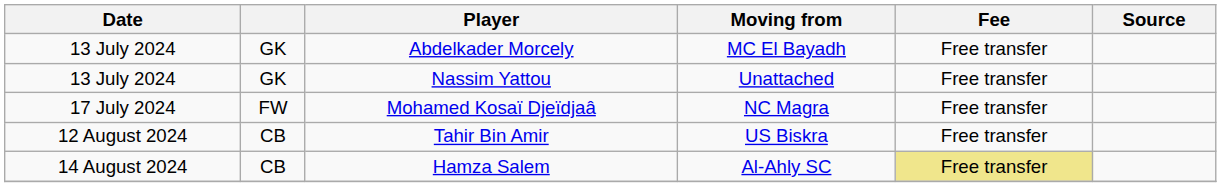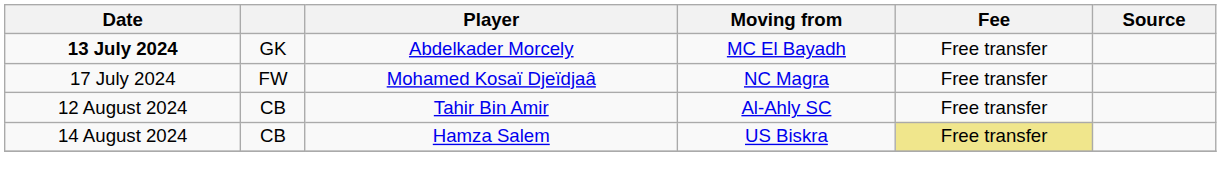 <table class="wikitable sortable" style="width:70%; text-align:center; font-size:85%; text-align:centre;">
 <tr>
 <th>Date</th>
 <th></th>
 <th>Player</th>
 <th>Moving from</th>
 <th>Fee</th>
 <th>Source</th>
 </tr>
 <tr>
-<td>13 July 2024</td>
+<td><strong>13 July 2024</strong></td>
 <td>GK</td>
 <td> <a href='#'>Abdelkader Morcely</a></td>
 <td><a href='#'>MC El Bayadh</a></td>
-<td>Free transfer</td>
-<td></td>
-</tr>
-<tr>
-<td>13 July 2024</td>
-<td>GK</td>
-<td> <a href='#'>Nassim Yattou</a></td>
-<td><a href='#'>Unattached</a></td>
 <td>Free transfer</td>
 <td></td>
 </tr>
 <tr>
 <td>17 July 2024</td>
 <td>FW</td>
 <td> <a href='#'>Mohamed Kosaï Djeïdjaâ</a></td>
 <td><a href='#'>NC Magra</a></td>
 <td>Free transfer</td>
 <td></td>
 </tr>
 <tr>
 <td>12 August 2024</td>
 <td>CB</td>
 <td> <a href='#'>Tahir Bin Amir</a></td>
-<td><a href='#'>US Biskra</a></td>
+<td> <a href='#'>Al-Ahly SC</a></td>
 <td>Free transfer</td>
 <td></td>
 </tr>
 <tr>
 <td>14 August 2024</td>
 <td>CB</td>
 <td> <a href='#'>Hamza Salem</a></td>
-<td> <a href='#'>Al-Ahly SC</a></td>
+<td><a href='#'>US Biskra</a></td>
 <td style="background: khaki;">Free transfer</td>
 <td></td>
 </tr>
 <tr>
 </tr>
 </table>
